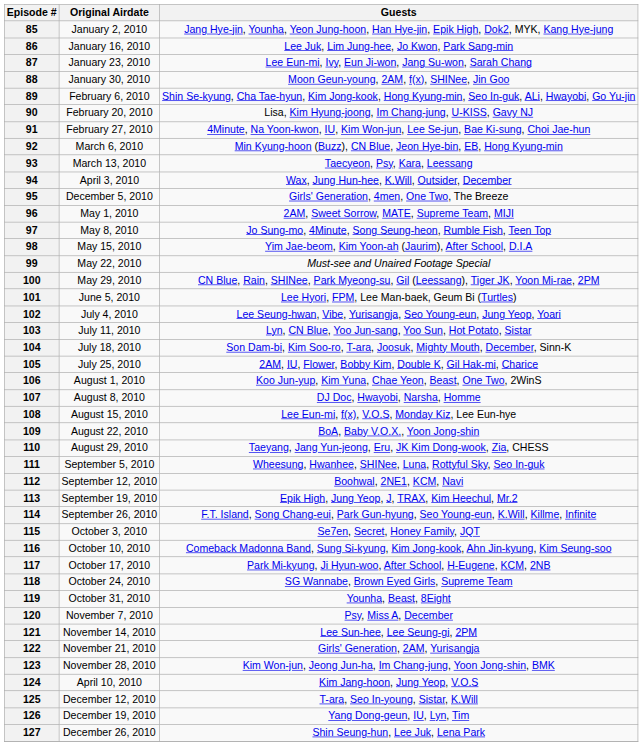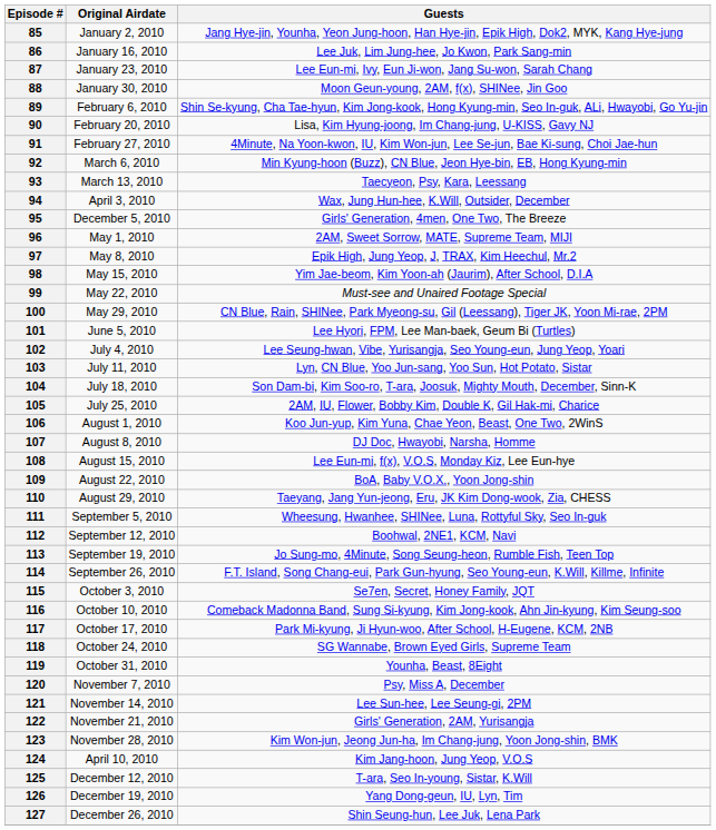 <table class="wikitable" border="1" style="center">
 <tr>
 <th>Episode #</th>
 <th>Original Airdate</th>
 <th>Guests</th>
 </tr>
 <tr align="center">
 <th>85</th>
 <td>January 2, 2010</td>
 <td align="center"><a href='#'>Jang Hye-jin</a>, <a href='#'>Younha</a>, <a href='#'>Yeon Jung-hoon</a>, <a href='#'>Han Hye-jin</a>, <a href='#'>Epik High</a>, <a href='#'>Dok2</a>, MYK, <a href='#'>Kang Hye-jung</a></td>
 </tr>
 <tr align="center">
 <th>86</th>
 <td>January 16, 2010</td>
 <td><a href='#'>Lee Juk</a>, <a href='#'>Lim Jung-hee</a>, <a href='#'>Jo Kwon</a>, <a href='#'>Park Sang-min</a></td>
 </tr>
 <tr align="center">
 <th>87</th>
 <td>January 23, 2010</td>
 <td><a href='#'>Lee Eun-mi</a>, <a href='#'>Ivy</a>, <a href='#'>Eun Ji-won</a>, <a href='#'>Jang Su-won</a>, <a href='#'>Sarah Chang</a></td>
 </tr>
 <tr align="center">
 <th>88</th>
 <td>January 30, 2010</td>
 <td><a href='#'>Moon Geun-young</a>, <a href='#'>2AM</a>, <a href='#'>f(x)</a>, <a href='#'>SHINee</a>, <a href='#'>Jin Goo</a></td>
 </tr>
 <tr align="center">
 <th>89</th>
 <td>February 6, 2010</td>
 <td><a href='#'>Shin Se-kyung</a>, <a href='#'>Cha Tae-hyun</a>, <a href='#'>Kim Jong-kook</a>, <a href='#'>Hong Kyung-min</a>, <a href='#'>Seo In-guk</a>, <a href='#'>ALi</a>, <a href='#'>Hwayobi</a>, <a href='#'>Go Yu-jin</a></td>
 </tr>
 <tr align="center">
 <th>90</th>
 <td>February 20, 2010</td>
 <td>Lisa, <a href='#'>Kim Hyung-joong</a>, <a href='#'>Im Chang-jung</a>, <a href='#'>U-KISS</a>, <a href='#'>Gavy NJ</a></td>
 </tr>
 <tr align="center">
 <th>91</th>
 <td>February 27, 2010</td>
 <td><a href='#'>4Minute</a>, <a href='#'>Na Yoon-kwon</a>, <a href='#'>IU</a>, <a href='#'>Kim Won-jun</a>, <a href='#'>Lee Se-jun</a>, <a href='#'>Bae Ki-sung</a>, <a href='#'>Choi Jae-hun</a></td>
 </tr>
 <tr align="center">
 <th>92</th>
 <td>March 6, 2010</td>
 <td><a href='#'>Min Kyung-hoon</a> (<a href='#'>Buzz</a>), <a href='#'>CN Blue</a>, <a href='#'>Jeon Hye-bin</a>, <a href='#'>EB</a>, <a href='#'>Hong Kyung-min</a></td>
 </tr>
 <tr align="center">
 <th>93</th>
 <td>March 13, 2010</td>
 <td><a href='#'>Taecyeon</a>, <a href='#'>Psy</a>, <a href='#'>Kara</a>, <a href='#'>Leessang</a></td>
 </tr>
 <tr align="center">
 <th>94</th>
 <td>April 3, 2010</td>
 <td><a href='#'>Wax</a>, <a href='#'>Jung Hun-hee</a>, <a href='#'>K.Will</a>, <a href='#'>Outsider</a>, <a href='#'>December</a></td>
 </tr>
 <tr align="center">
 <th>95</th>
 <td>December 5, 2010</td>
 <td><a href='#'>Girls' Generation</a>, <a href='#'>4men</a>, <a href='#'>One Two</a>, The Breeze</td>
 </tr>
 <tr align="center">
 <th>96</th>
 <td>May 1, 2010</td>
 <td><a href='#'>2AM</a>, <a href='#'>Sweet Sorrow</a>, <a href='#'>MATE</a>, <a href='#'>Supreme Team</a>, <a href='#'>MIJI</a></td>
 </tr>
 <tr align="center">
 <th>97</th>
 <td>May 8, 2010</td>
-<td><a href='#'>Jo Sung-mo</a>, <a href='#'>4Minute</a>, <a href='#'>Song Seung-heon</a>, <a href='#'>Rumble Fish</a>, <a href='#'>Teen Top</a></td>
+<td><a href='#'>Epik High</a>, <a href='#'>Jung Yeop</a>, <a href='#'>J</a>, <a href='#'>TRAX</a>, <a href='#'>Kim Heechul</a>, <a href='#'>Mr.2</a></td>
 </tr>
 <tr align="center">
 <th>98</th>
 <td>May 15, 2010</td>
 <td><a href='#'>Yim Jae-beom</a>, <a href='#'>Kim Yoon-ah</a> (<a href='#'>Jaurim</a>), <a href='#'>After School</a>, <a href='#'>D.I.A</a></td>
 </tr>
 <tr align="center">
 <th>99</th>
 <td>May 22, 2010</td>
 <td><em>Must-see and Unaired Footage Special</em></td>
 </tr>
 <tr align="center">
 <th>100</th>
 <td>May 29, 2010</td>
 <td><a href='#'>CN Blue</a>, <a href='#'>Rain</a>, <a href='#'>SHINee</a>, <a href='#'>Park Myeong-su</a>, <a href='#'>Gil</a> (<a href='#'>Leessang</a>), <a href='#'>Tiger JK</a>, <a href='#'>Yoon Mi-rae</a>, <a href='#'>2PM</a></td>
 </tr>
 <tr align="center">
 <th>101</th>
 <td>June 5, 2010</td>
 <td><a href='#'>Lee Hyori</a>, <a href='#'>FPM</a>, Lee Man-baek, Geum Bi (<a href='#'>Turtles</a>)</td>
 </tr>
 <tr align="center">
 <th>102</th>
 <td>July 4, 2010</td>
 <td><a href='#'>Lee Seung-hwan</a>, <a href='#'>Vibe</a>, <a href='#'>Yurisangja</a>, <a href='#'>Seo Young-eun</a>, <a href='#'>Jung Yeop</a>, <a href='#'>Yoari</a></td>
 </tr>
 <tr align="center">
 <th>103</th>
 <td>July 11, 2010</td>
 <td><a href='#'>Lyn</a>, <a href='#'>CN Blue</a>, <a href='#'>Yoo Jun-sang</a>, <a href='#'>Yoo Sun</a>, <a href='#'>Hot Potato</a>, <a href='#'>Sistar</a></td>
 </tr>
 <tr align="center">
 <th>104</th>
 <td>July 18, 2010</td>
 <td><a href='#'>Son Dam-bi</a>, <a href='#'>Kim Soo-ro</a>, <a href='#'>T-ara</a>, <a href='#'>Joosuk</a>, <a href='#'>Mighty Mouth</a>, <a href='#'>December</a>, Sinn-K</td>
 </tr>
 <tr align="center">
 <th>105</th>
 <td>July 25, 2010</td>
 <td><a href='#'>2AM</a>, <a href='#'>IU</a>, <a href='#'>Flower</a>, <a href='#'>Bobby Kim</a>, <a href='#'>Double K</a>, <a href='#'>Gil Hak-mi</a>, <a href='#'>Charice</a></td>
 </tr>
 <tr align="center">
 <th>106</th>
 <td>August 1, 2010</td>
 <td><a href='#'>Koo Jun-yup</a>, <a href='#'>Kim Yuna</a>, <a href='#'>Chae Yeon</a>, <a href='#'>Beast</a>, <a href='#'>One Two</a>, 2WinS</td>
 </tr>
 <tr align="center">
 <th>107</th>
 <td>August 8, 2010</td>
 <td><a href='#'>DJ Doc</a>, <a href='#'>Hwayobi</a>, <a href='#'>Narsha</a>, <a href='#'>Homme</a></td>
 </tr>
 <tr align="center">
 <th>108</th>
 <td>August 15, 2010</td>
 <td><a href='#'>Lee Eun-mi</a>, <a href='#'>f(x)</a>, <a href='#'>V.O.S</a>, <a href='#'>Monday Kiz</a>, Lee Eun-hye</td>
 </tr>
 <tr align="center">
 <th>109</th>
 <td>August 22, 2010</td>
 <td><a href='#'>BoA</a>, <a href='#'>Baby V.O.X.</a>, <a href='#'>Yoon Jong-shin</a></td>
 </tr>
 <tr align="center">
 <th>110</th>
 <td>August 29, 2010</td>
 <td><a href='#'>Taeyang</a>, <a href='#'>Jang Yun-jeong</a>, <a href='#'>Eru</a>, <a href='#'>JK Kim Dong-wook</a>, <a href='#'>Zia</a>, CHESS</td>
 </tr>
 <tr align="center">
 <th>111</th>
 <td>September 5, 2010</td>
 <td><a href='#'>Wheesung</a>, <a href='#'>Hwanhee</a>, <a href='#'>SHINee</a>, <a href='#'>Luna</a>, <a href='#'>Rottyful Sky</a>, <a href='#'>Seo In-guk</a></td>
 </tr>
 <tr align="center">
 <th>112</th>
 <td>September 12, 2010</td>
 <td><a href='#'>Boohwal</a>, <a href='#'>2NE1</a>, <a href='#'>KCM</a>, <a href='#'>Navi</a></td>
 </tr>
 <tr align="center">
 <th>113</th>
 <td>September 19, 2010</td>
-<td><a href='#'>Epik High</a>, <a href='#'>Jung Yeop</a>, <a href='#'>J</a>, <a href='#'>TRAX</a>, <a href='#'>Kim Heechul</a>, <a href='#'>Mr.2</a></td>
+<td><a href='#'>Jo Sung-mo</a>, <a href='#'>4Minute</a>, <a href='#'>Song Seung-heon</a>, <a href='#'>Rumble Fish</a>, <a href='#'>Teen Top</a></td>
 </tr>
 <tr align="center">
 <th>114</th>
 <td>September 26, 2010</td>
 <td><a href='#'>F.T. Island</a>, <a href='#'>Song Chang-eui</a>, <a href='#'>Park Gun-hyung</a>, <a href='#'>Seo Young-eun</a>, <a href='#'>K.Will</a>, <a href='#'>Killme</a>, <a href='#'>Infinite</a></td>
 </tr>
 <tr align="center">
 <th>115</th>
 <td>October 3, 2010</td>
 <td><a href='#'>Se7en</a>, <a href='#'>Secret</a>, <a href='#'>Honey Family</a>, <a href='#'>JQT</a></td>
 </tr>
 <tr align="center">
 <th>116</th>
 <td>October 10, 2010</td>
 <td><a href='#'>Comeback Madonna Band</a>, <a href='#'>Sung Si-kyung</a>, <a href='#'>Kim Jong-kook</a>, <a href='#'>Ahn Jin-kyung</a>, <a href='#'>Kim Seung-soo</a></td>
 </tr>
 <tr align="center">
 <th>117</th>
 <td>October 17, 2010</td>
 <td><a href='#'>Park Mi-kyung</a>, <a href='#'>Ji Hyun-woo</a>, <a href='#'>After School</a>, <a href='#'>H-Eugene</a>, <a href='#'>KCM</a>, <a href='#'>2NB</a></td>
 </tr>
 <tr align="center">
 <th>118</th>
 <td>October 24, 2010</td>
 <td><a href='#'>SG Wannabe</a>, <a href='#'>Brown Eyed Girls</a>, <a href='#'>Supreme Team</a></td>
 </tr>
 <tr align="center">
 <th>119</th>
 <td>October 31, 2010</td>
 <td><a href='#'>Younha</a>, <a href='#'>Beast</a>, <a href='#'>8Eight</a></td>
 </tr>
 <tr align="center">
 <th>120</th>
 <td>November 7, 2010</td>
 <td><a href='#'>Psy</a>, <a href='#'>Miss A</a>, <a href='#'>December</a></td>
 </tr>
 <tr align="center">
 <th>121</th>
 <td>November 14, 2010</td>
 <td><a href='#'>Lee Sun-hee</a>, <a href='#'>Lee Seung-gi</a>, <a href='#'>2PM</a></td>
 </tr>
 <tr align="center">
 <th>122</th>
 <td>November 21, 2010</td>
 <td><a href='#'>Girls' Generation</a>, <a href='#'>2AM</a>, <a href='#'>Yurisangja</a></td>
 </tr>
 <tr align="center">
 <th>123</th>
 <td>November 28, 2010</td>
 <td><a href='#'>Kim Won-jun</a>, <a href='#'>Jeong Jun-ha</a>, <a href='#'>Im Chang-jung</a>, <a href='#'>Yoon Jong-shin</a>, <a href='#'>BMK</a></td>
 </tr>
 <tr align="center">
 <th>124</th>
 <td>April 10, 2010</td>
 <td><a href='#'>Kim Jang-hoon</a>, <a href='#'>Jung Yeop</a>, <a href='#'>V.O.S</a></td>
 </tr>
 <tr align="center">
 <th>125</th>
 <td>December 12, 2010</td>
 <td><a href='#'>T-ara</a>, <a href='#'>Seo In-young</a>, <a href='#'>Sistar</a>, <a href='#'>K.Will</a></td>
 </tr>
 <tr align="center">
 <th>126</th>
 <td>December 19, 2010</td>
 <td><a href='#'>Yang Dong-geun</a>, <a href='#'>IU</a>, <a href='#'>Lyn</a>, <a href='#'>Tim</a></td>
 </tr>
 <tr align="center">
 <th>127</th>
 <td>December 26, 2010</td>
 <td><a href='#'>Shin Seung-hun</a>, <a href='#'>Lee Juk</a>, <a href='#'>Lena Park</a></td>
 </tr>
 <tr align="center">
 </tr>
 </table>
